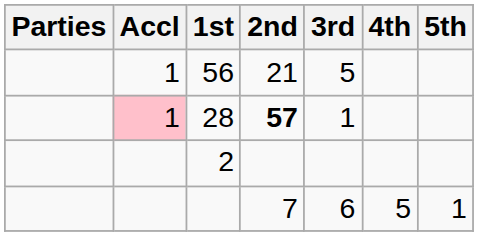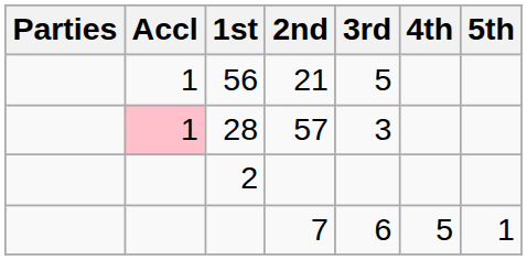 <table class="wikitable" style="text-align:right;">
 <tr>
 <th style="text-align:left;">Parties</th>
 <th>Accl</th>
 <th>1st</th>
 <th>2nd</th>
 <th>3rd</th>
 <th>4th</th>
 <th>5th</th>
 </tr>
 <tr>
 <td style="text-align:left;"></td>
 <td>1</td>
 <td>56</td>
 <td>21</td>
 <td>5</td>
 <td></td>
 <td></td>
 </tr>
 <tr>
 <td style="text-align:left;"></td>
 <td style="background: pink;">1</td>
 <td>28</td>
-<td><strong>57</strong></td>
-<td>1</td>
+<td>57</td>
+<td>3</td>
 <td></td>
 <td></td>
 </tr>
 <tr>
 <td style="text-align:left;"></td>
 <td></td>
 <td>2</td>
 <td></td>
 <td></td>
 <td></td>
 <td></td>
 </tr>
 <tr>
 <td style="text-align:left;"></td>
 <td></td>
 <td></td>
 <td>7</td>
 <td>6</td>
 <td>5</td>
 <td>1</td>
 </tr>
 </table>
